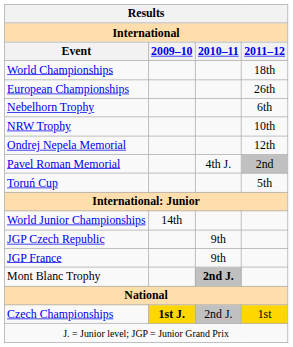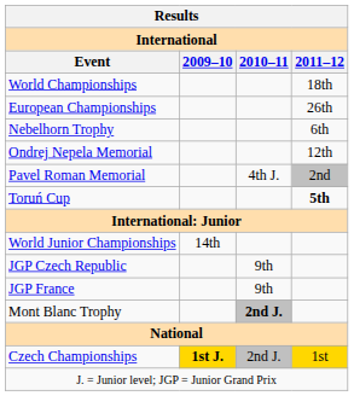 <table class="wikitable" style="text-align:center">
 <tr>
 <th colspan=4 align=center><strong>Results</strong></th>
 </tr>
 <tr>
 <th style="background-color: #ffdead; " colspan=4 align=center><strong>International</strong></th>
 </tr>
 <tr>
 <th>Event</th>
 <th><a href='#'>2009–10</a></th>
 <th><a href='#'>2010–11</a></th>
 <th><a href='#'>2011–12</a></th>
 </tr>
 <tr>
 <td align=left><a href='#'>World Championships</a></td>
 <td></td>
 <td></td>
 <td>18th</td>
 </tr>
 <tr>
 <td align=left><a href='#'>European Championships</a></td>
 <td></td>
 <td></td>
 <td>26th</td>
 </tr>
 <tr>
 <td align=left><a href='#'>Nebelhorn Trophy</a></td>
 <td></td>
 <td></td>
 <td>6th</td>
 </tr>
 <tr>
-<td align=left><a href='#'>NRW Trophy</a></td>
-<td></td>
-<td></td>
-<td>10th</td>
-</tr>
-<tr>
 <td align=left><a href='#'>Ondrej Nepela Memorial</a></td>
 <td></td>
 <td></td>
 <td>12th</td>
 </tr>
 <tr>
 <td align=left><a href='#'>Pavel Roman Memorial</a></td>
 <td></td>
 <td>4th J.</td>
 <td bgcolor=silver>2nd</td>
 </tr>
 <tr>
 <td align=left><a href='#'>Toruń Cup</a></td>
 <td></td>
 <td></td>
-<td>5th</td>
+<td><strong>5th</strong></td>
 </tr>
 <tr>
 <th style="background-color: #ffdead; " colspan=4 align=center><strong>International: Junior</strong></th>
 </tr>
 <tr>
 <td align=left><a href='#'>World Junior Championships</a></td>
 <td>14th</td>
 <td></td>
 <td></td>
 </tr>
 <tr>
 <td align=left><a href='#'>JGP Czech Republic</a></td>
 <td></td>
 <td>9th</td>
 <td></td>
 </tr>
 <tr>
 <td align=left><a href='#'>JGP France</a></td>
 <td></td>
 <td>9th</td>
 <td></td>
 </tr>
 <tr>
 <td align=left>Mont Blanc Trophy</td>
 <td></td>
 <td bgcolor=silver><strong>2nd J.</strong></td>
 <td></td>
 </tr>
 <tr>
 <th style="background-color: #ffdead; " colspan=4 align=center><strong>National</strong></th>
 </tr>
 <tr>
 <td align=left><a href='#'>Czech Championships</a></td>
 <td bgcolor=gold><strong>1st J.</strong></td>
 <td bgcolor=silver>2nd J.</td>
 <td bgcolor=gold>1st</td>
 </tr>
 <tr>
 <td colspan=4 align=center><small> J. = Junior level; JGP = Junior Grand Prix </small></td>
 </tr>
 </table>
